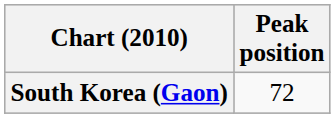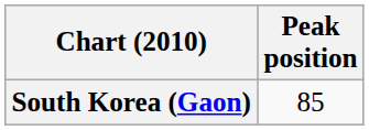 <table class="wikitable plainrowheaders" style="text-align:center">
 <tr>
 <th scope="col">Chart (2010)</th>
 <th scope="col">Peak<br>position</th>
 </tr>
 <tr>
 <th scope="row">South Korea (<a href='#'>Gaon</a>)</th>
-<td>72</td>
+<td>85</td>
 </tr>
 </table>
